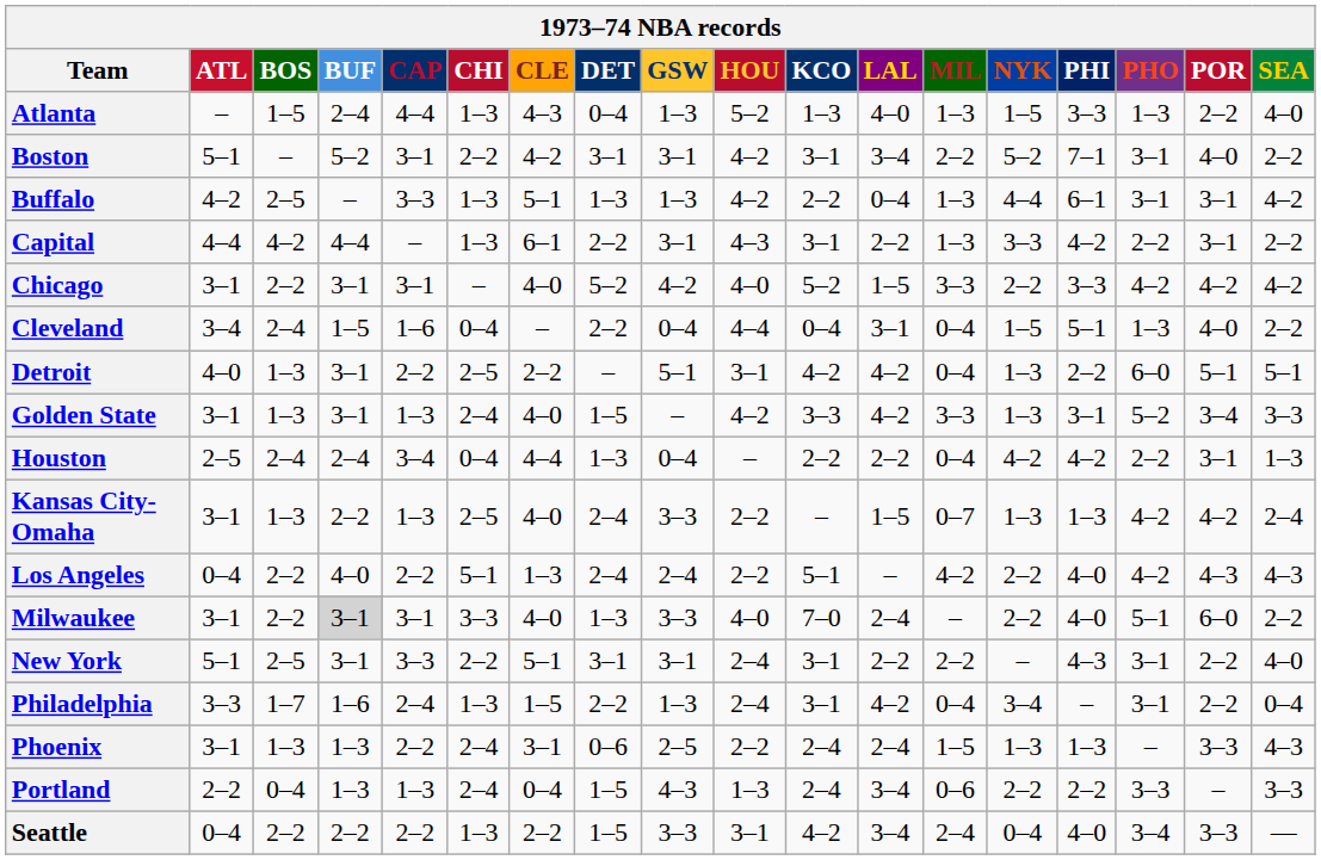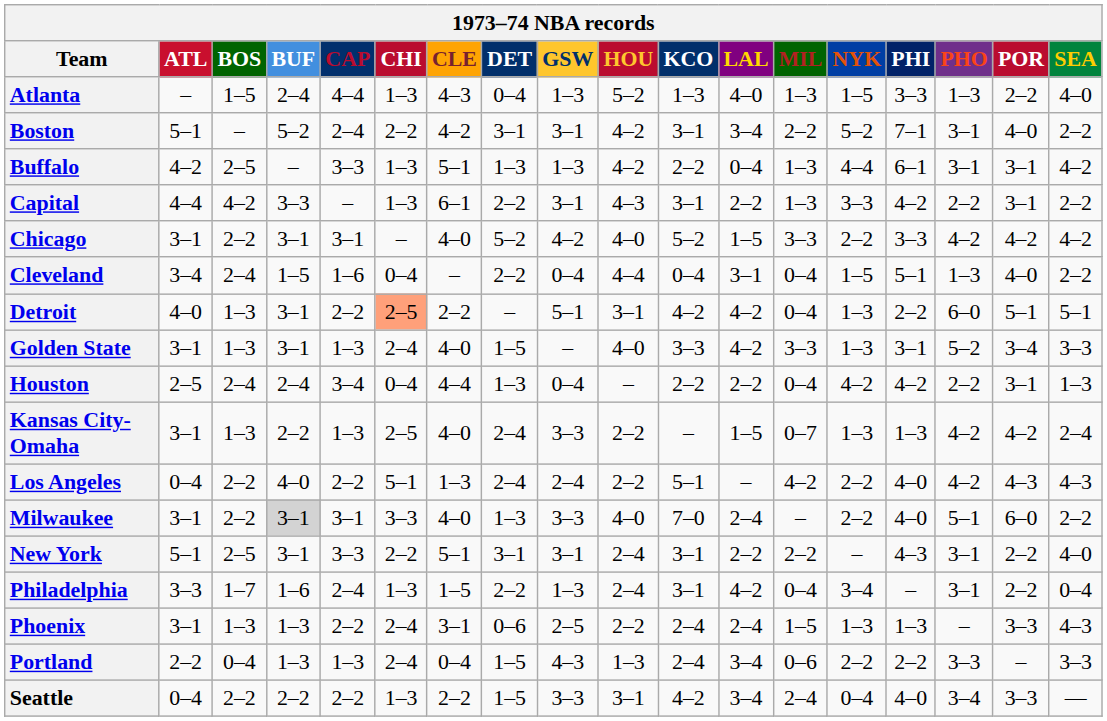 <table class="wikitable" style="font-size:95%; text-align:center;">
 <tr>
 <th colspan=18>1973–74 NBA records</th>
 </tr>
 <tr>
 <th scope="col" width=100>Team</th>
 <th style="background:#C90F2E;color:#FFFFFF;width=35">ATL</th>
 <th style="background:#006400;color:#FFFFFF;width=35">BOS</th>
 <th style="background:#428FDF;color:#FFFFFF;width=35">BUF</th>
 <th style="background:#012F6D;color:#BA0C2F;width=35">CAP</th>
 <th style="background:#BA0C2F;color:#FFFFFF;width=35">CHI</th>
 <th style="background:#FFA402;color:#77222F;width=35">CLE</th>
 <th style="background:#012F6B;color:#FFFFFF;width=35">DET</th>
 <th style="background:#FFC62C;color:#012F6B;width=35">GSW</th>
 <th style="background:#BA0C2F;color:#FEC72E;width=35">HOU</th>
 <th style="background:#012F6B;color:#FFFFFF;width=35">KCO</th>
 <th style="background:#800080;color:#FFD700;width=35">LAL</th>
 <th style="background:#006400;color:#B22222;width=35">MIL</th>
 <th style="background:#003EA4;color:#E35208;width=35">NYK</th>
 <th style="background:#012268;color:#FFFFFF;width=35">PHI</th>
 <th style="background:#702F8B;color:#FA4417;width=35">PHO</th>
 <th style="background:#BA0C2F;color:#FFFFFF;width=35">POR</th>
 <th style="background:#00843D;color:#FFCD01;width=35">SEA</th>
 </tr>
 <tr>
 <th scope="row" style="text-align:left;"><a href='#'>Atlanta</a></th>
 <td>–</td>
 <td>1–5</td>
 <td>2–4</td>
 <td>4–4</td>
 <td>1–3</td>
 <td>4–3</td>
 <td>0–4</td>
 <td>1–3</td>
 <td>5–2</td>
 <td>1–3</td>
 <td>4–0</td>
 <td>1–3</td>
 <td>1–5</td>
 <td>3–3</td>
 <td>1–3</td>
 <td>2–2</td>
 <td>4–0</td>
 </tr>
 <tr>
 <th scope="row" style="text-align:left;"><a href='#'>Boston</a></th>
 <td>5–1</td>
 <td>–</td>
 <td>5–2</td>
-<td>3–1</td>
+<td>2–4</td>
 <td>2–2</td>
 <td>4–2</td>
 <td>3–1</td>
 <td>3–1</td>
 <td>4–2</td>
 <td>3–1</td>
 <td>3–4</td>
 <td>2–2</td>
 <td>5–2</td>
 <td>7–1</td>
 <td>3–1</td>
 <td>4–0</td>
 <td>2–2</td>
 </tr>
 <tr>
 <th scope="row" style="text-align:left;"><a href='#'>Buffalo</a></th>
 <td>4–2</td>
 <td>2–5</td>
 <td>–</td>
 <td>3–3</td>
 <td>1–3</td>
 <td>5–1</td>
 <td>1–3</td>
 <td>1–3</td>
 <td>4–2</td>
 <td>2–2</td>
 <td>0–4</td>
 <td>1–3</td>
 <td>4–4</td>
 <td>6–1</td>
 <td>3–1</td>
 <td>3–1</td>
 <td>4–2</td>
 </tr>
 <tr>
 <th scope="row" style="text-align:left;"><a href='#'>Capital</a></th>
 <td>4–4</td>
 <td>4–2</td>
-<td>4–4</td>
+<td>3–3</td>
 <td>–</td>
 <td>1–3</td>
 <td>6–1</td>
 <td>2–2</td>
 <td>3–1</td>
 <td>4–3</td>
 <td>3–1</td>
 <td>2–2</td>
 <td>1–3</td>
 <td>3–3</td>
 <td>4–2</td>
 <td>2–2</td>
 <td>3–1</td>
 <td>2–2</td>
 </tr>
 <tr>
 <th scope="row" style="text-align:left;"><a href='#'>Chicago</a></th>
 <td>3–1</td>
 <td>2–2</td>
 <td>3–1</td>
 <td>3–1</td>
 <td>–</td>
 <td>4–0</td>
 <td>5–2</td>
 <td>4–2</td>
 <td>4–0</td>
 <td>5–2</td>
 <td>1–5</td>
 <td>3–3</td>
 <td>2–2</td>
 <td>3–3</td>
 <td>4–2</td>
 <td>4–2</td>
 <td>4–2</td>
 </tr>
 <tr>
 <th scope="row" style="text-align:left;"><a href='#'>Cleveland</a></th>
 <td>3–4</td>
 <td>2–4</td>
 <td>1–5</td>
 <td>1–6</td>
 <td>0–4</td>
 <td>–</td>
 <td>2–2</td>
 <td>0–4</td>
 <td>4–4</td>
 <td>0–4</td>
 <td>3–1</td>
 <td>0–4</td>
 <td>1–5</td>
 <td>5–1</td>
 <td>1–3</td>
 <td>4–0</td>
 <td>2–2</td>
 </tr>
 <tr>
 <th scope="row" style="text-align:left;"><a href='#'>Detroit</a></th>
 <td>4–0</td>
 <td>1–3</td>
 <td>3–1</td>
 <td>2–2</td>
-<td>2–5</td>
+<td style="background: lightsalmon;">2–5</td>
 <td>2–2</td>
 <td>–</td>
 <td>5–1</td>
 <td>3–1</td>
 <td>4–2</td>
 <td>4–2</td>
 <td>0–4</td>
 <td>1–3</td>
 <td>2–2</td>
 <td>6–0</td>
 <td>5–1</td>
 <td>5–1</td>
 </tr>
 <tr>
 <th scope="row" style="text-align:left;"><a href='#'>Golden State</a></th>
 <td>3–1</td>
 <td>1–3</td>
 <td>3–1</td>
 <td>1–3</td>
 <td>2–4</td>
 <td>4–0</td>
 <td>1–5</td>
 <td>–</td>
-<td>4–2</td>
+<td>4–0</td>
 <td>3–3</td>
 <td>4–2</td>
 <td>3–3</td>
 <td>1–3</td>
 <td>3–1</td>
 <td>5–2</td>
 <td>3–4</td>
 <td>3–3</td>
 </tr>
 <tr>
 <th scope="row" style="text-align:left;"><a href='#'>Houston</a></th>
 <td>2–5</td>
 <td>2–4</td>
 <td>2–4</td>
 <td>3–4</td>
 <td>0–4</td>
 <td>4–4</td>
 <td>1–3</td>
 <td>0–4</td>
 <td>–</td>
 <td>2–2</td>
 <td>2–2</td>
 <td>0–4</td>
 <td>4–2</td>
 <td>4–2</td>
 <td>2–2</td>
 <td>3–1</td>
 <td>1–3</td>
 </tr>
 <tr>
 <th scope="row" style="text-align:left;"><a href='#'>Kansas City-Omaha</a></th>
 <td>3–1</td>
 <td>1–3</td>
 <td>2–2</td>
 <td>1–3</td>
 <td>2–5</td>
 <td>4–0</td>
 <td>2–4</td>
 <td>3–3</td>
 <td>2–2</td>
 <td>–</td>
 <td>1–5</td>
 <td>0–7</td>
 <td>1–3</td>
 <td>1–3</td>
 <td>4–2</td>
 <td>4–2</td>
 <td>2–4</td>
 </tr>
 <tr>
 <th scope="row" style="text-align:left;"><a href='#'>Los Angeles</a></th>
 <td>0–4</td>
 <td>2–2</td>
 <td>4–0</td>
 <td>2–2</td>
 <td>5–1</td>
 <td>1–3</td>
 <td>2–4</td>
 <td>2–4</td>
 <td>2–2</td>
 <td>5–1</td>
 <td>–</td>
 <td>4–2</td>
 <td>2–2</td>
 <td>4–0</td>
 <td>4–2</td>
 <td>4–3</td>
 <td>4–3</td>
 </tr>
 <tr>
 <th scope="row" style="text-align:left;"><a href='#'>Milwaukee</a></th>
 <td>3–1</td>
 <td>2–2</td>
 <td style="background: lightgrey;">3–1</td>
 <td>3–1</td>
 <td>3–3</td>
 <td>4–0</td>
 <td>1–3</td>
 <td>3–3</td>
 <td>4–0</td>
 <td>7–0</td>
 <td>2–4</td>
 <td>–</td>
 <td>2–2</td>
 <td>4–0</td>
 <td>5–1</td>
 <td>6–0</td>
 <td>2–2</td>
 </tr>
 <tr>
 <th scope="row" style="text-align:left;"><a href='#'>New York</a></th>
 <td>5–1</td>
 <td>2–5</td>
 <td>3–1</td>
 <td>3–3</td>
 <td>2–2</td>
 <td>5–1</td>
 <td>3–1</td>
 <td>3–1</td>
 <td>2–4</td>
 <td>3–1</td>
 <td>2–2</td>
 <td>2–2</td>
 <td>–</td>
 <td>4–3</td>
 <td>3–1</td>
 <td>2–2</td>
 <td>4–0</td>
 </tr>
 <tr>
 <th scope="row" style="text-align:left;"><a href='#'>Philadelphia</a></th>
 <td>3–3</td>
 <td>1–7</td>
 <td>1–6</td>
 <td>2–4</td>
 <td>1–3</td>
 <td>1–5</td>
 <td>2–2</td>
 <td>1–3</td>
 <td>2–4</td>
 <td>3–1</td>
 <td>4–2</td>
 <td>0–4</td>
 <td>3–4</td>
 <td>–</td>
 <td>3–1</td>
 <td>2–2</td>
 <td>0–4</td>
 </tr>
 <tr>
 <th scope="row" style="text-align:left;"><a href='#'>Phoenix</a></th>
 <td>3–1</td>
 <td>1–3</td>
 <td>1–3</td>
 <td>2–2</td>
 <td>2–4</td>
 <td>3–1</td>
 <td>0–6</td>
 <td>2–5</td>
 <td>2–2</td>
 <td>2–4</td>
 <td>2–4</td>
 <td>1–5</td>
 <td>1–3</td>
 <td>1–3</td>
 <td>–</td>
 <td>3–3</td>
 <td>4–3</td>
 </tr>
 <tr>
 <th scope="row" style="text-align:left;"><a href='#'>Portland</a></th>
 <td>2–2</td>
 <td>0–4</td>
 <td>1–3</td>
 <td>1–3</td>
 <td>2–4</td>
 <td>0–4</td>
 <td>1–5</td>
 <td>4–3</td>
 <td>1–3</td>
 <td>2–4</td>
 <td>3–4</td>
 <td>0–6</td>
 <td>2–2</td>
 <td>2–2</td>
 <td>3–3</td>
 <td>–</td>
 <td>3–3</td>
 </tr>
 <tr>
 <th scope="row" style="text-align:left;">Seattle</th>
 <td>0–4</td>
 <td>2–2</td>
 <td>2–2</td>
 <td>2–2</td>
 <td>1–3</td>
 <td>2–2</td>
 <td>1–5</td>
 <td>3–3</td>
 <td>3–1</td>
 <td>4–2</td>
 <td>3–4</td>
 <td>2–4</td>
 <td>0–4</td>
 <td>4–0</td>
 <td>3–4</td>
 <td>3–3</td>
 <td>—</td>
 </tr>
 </table>
